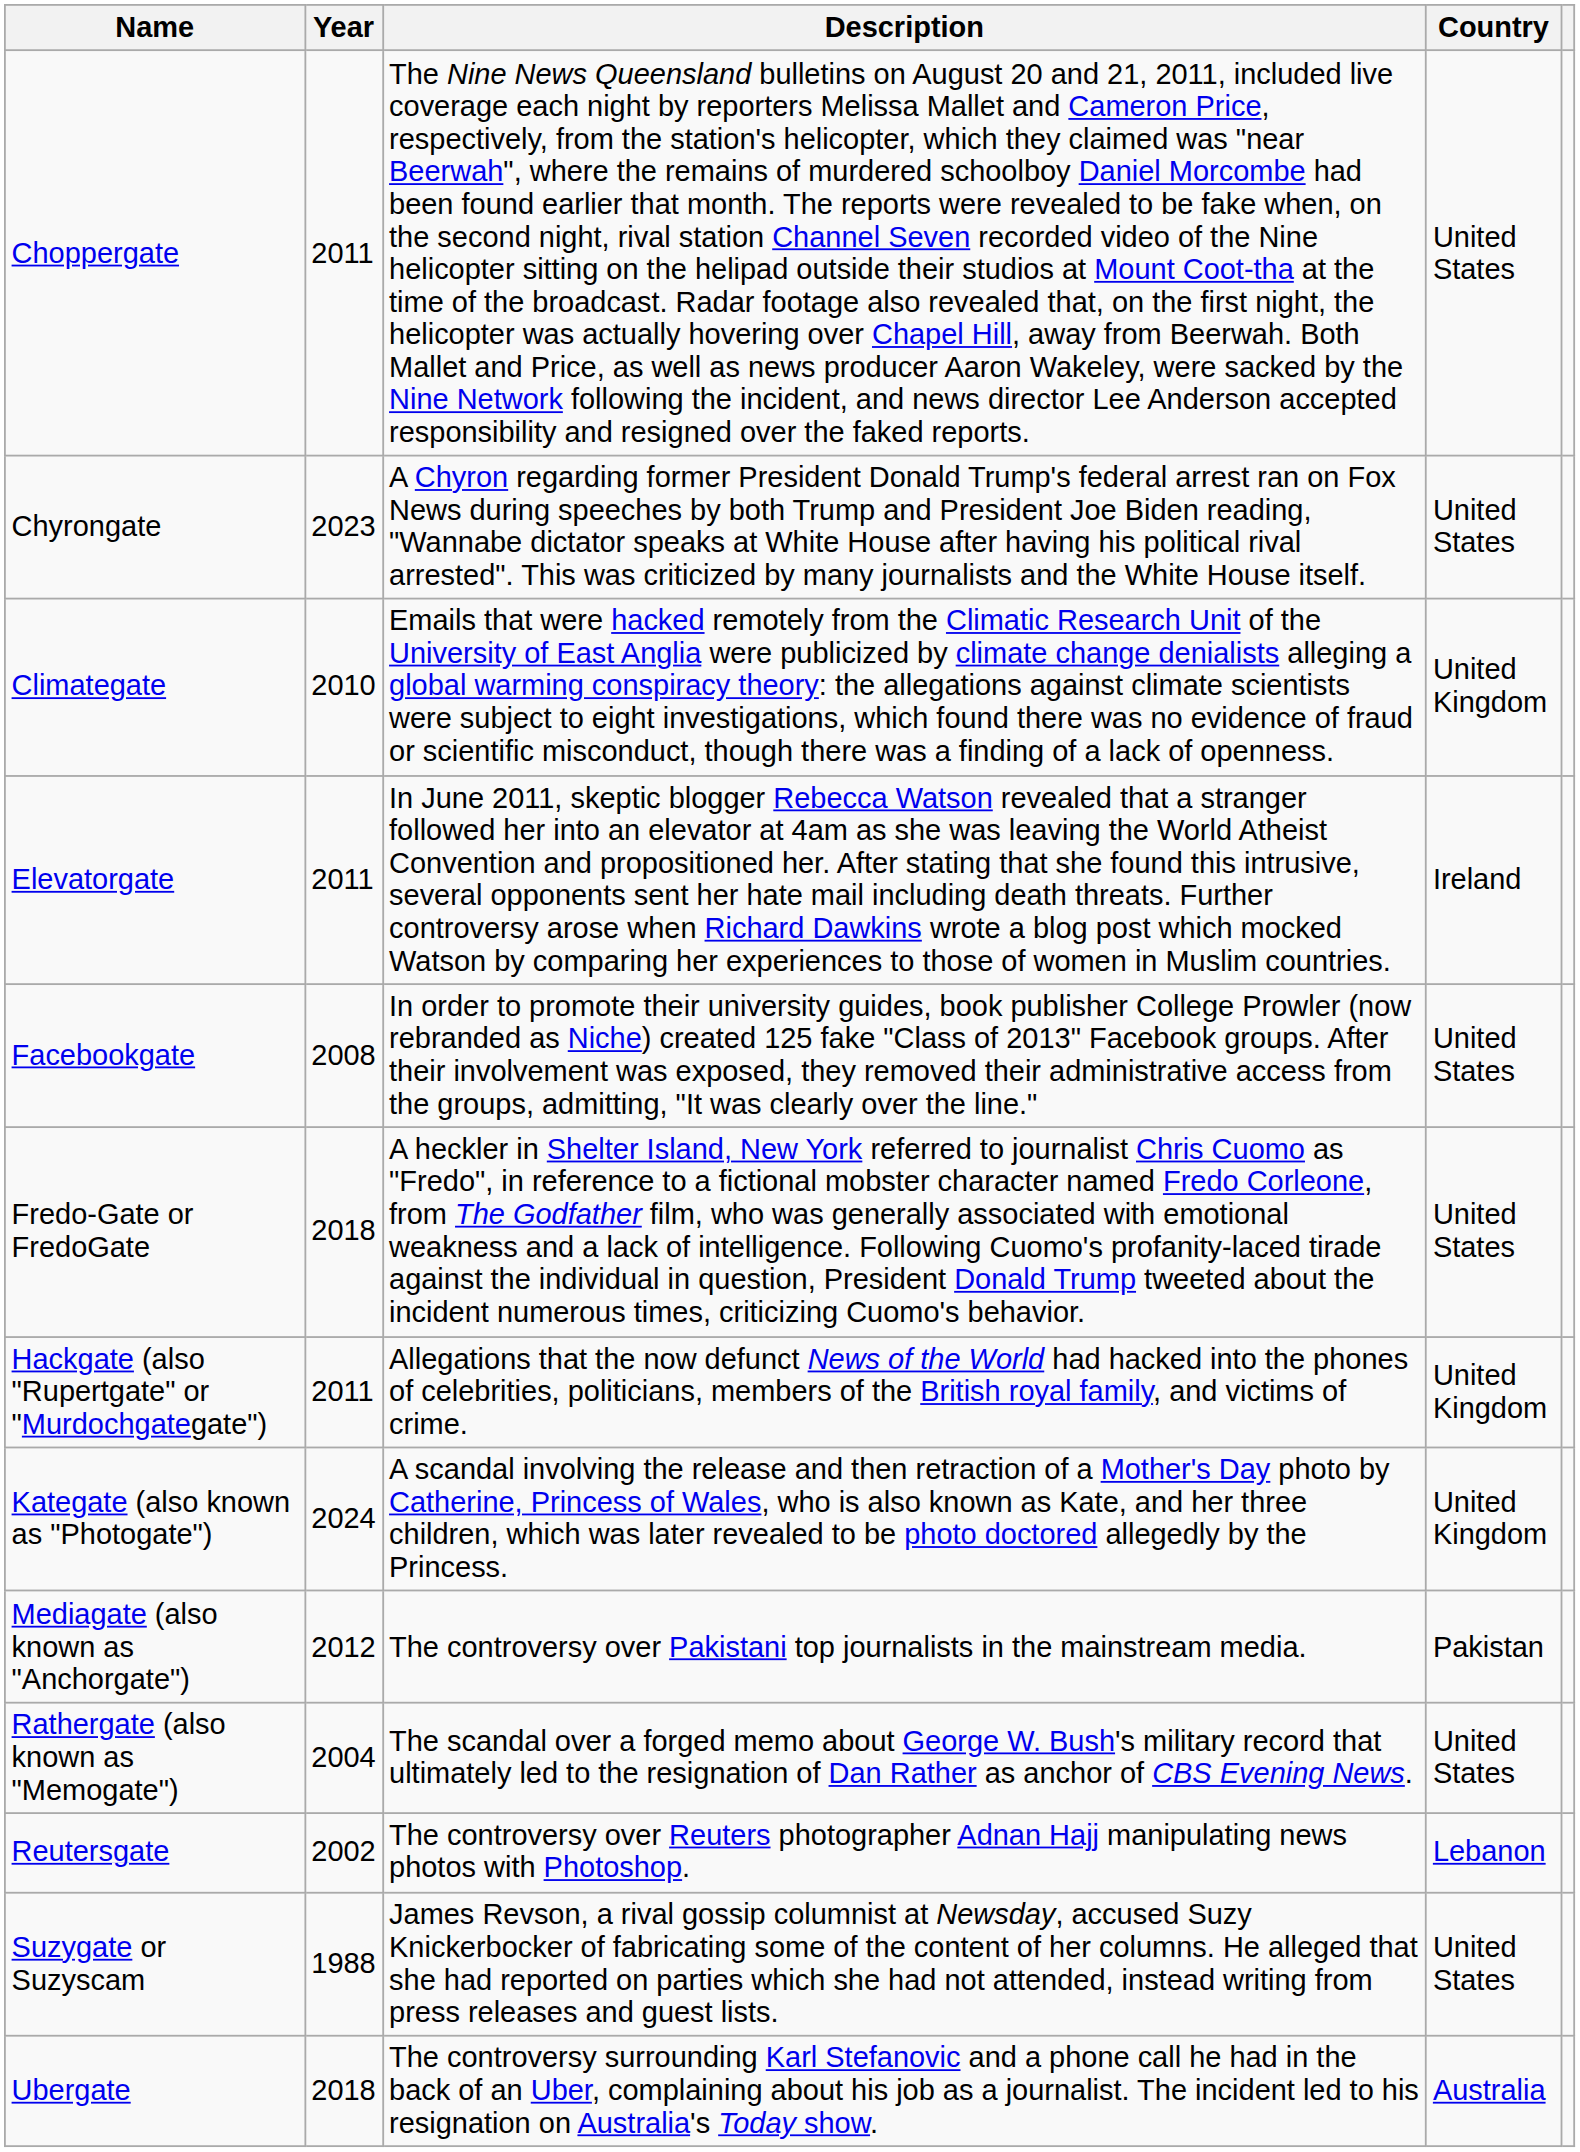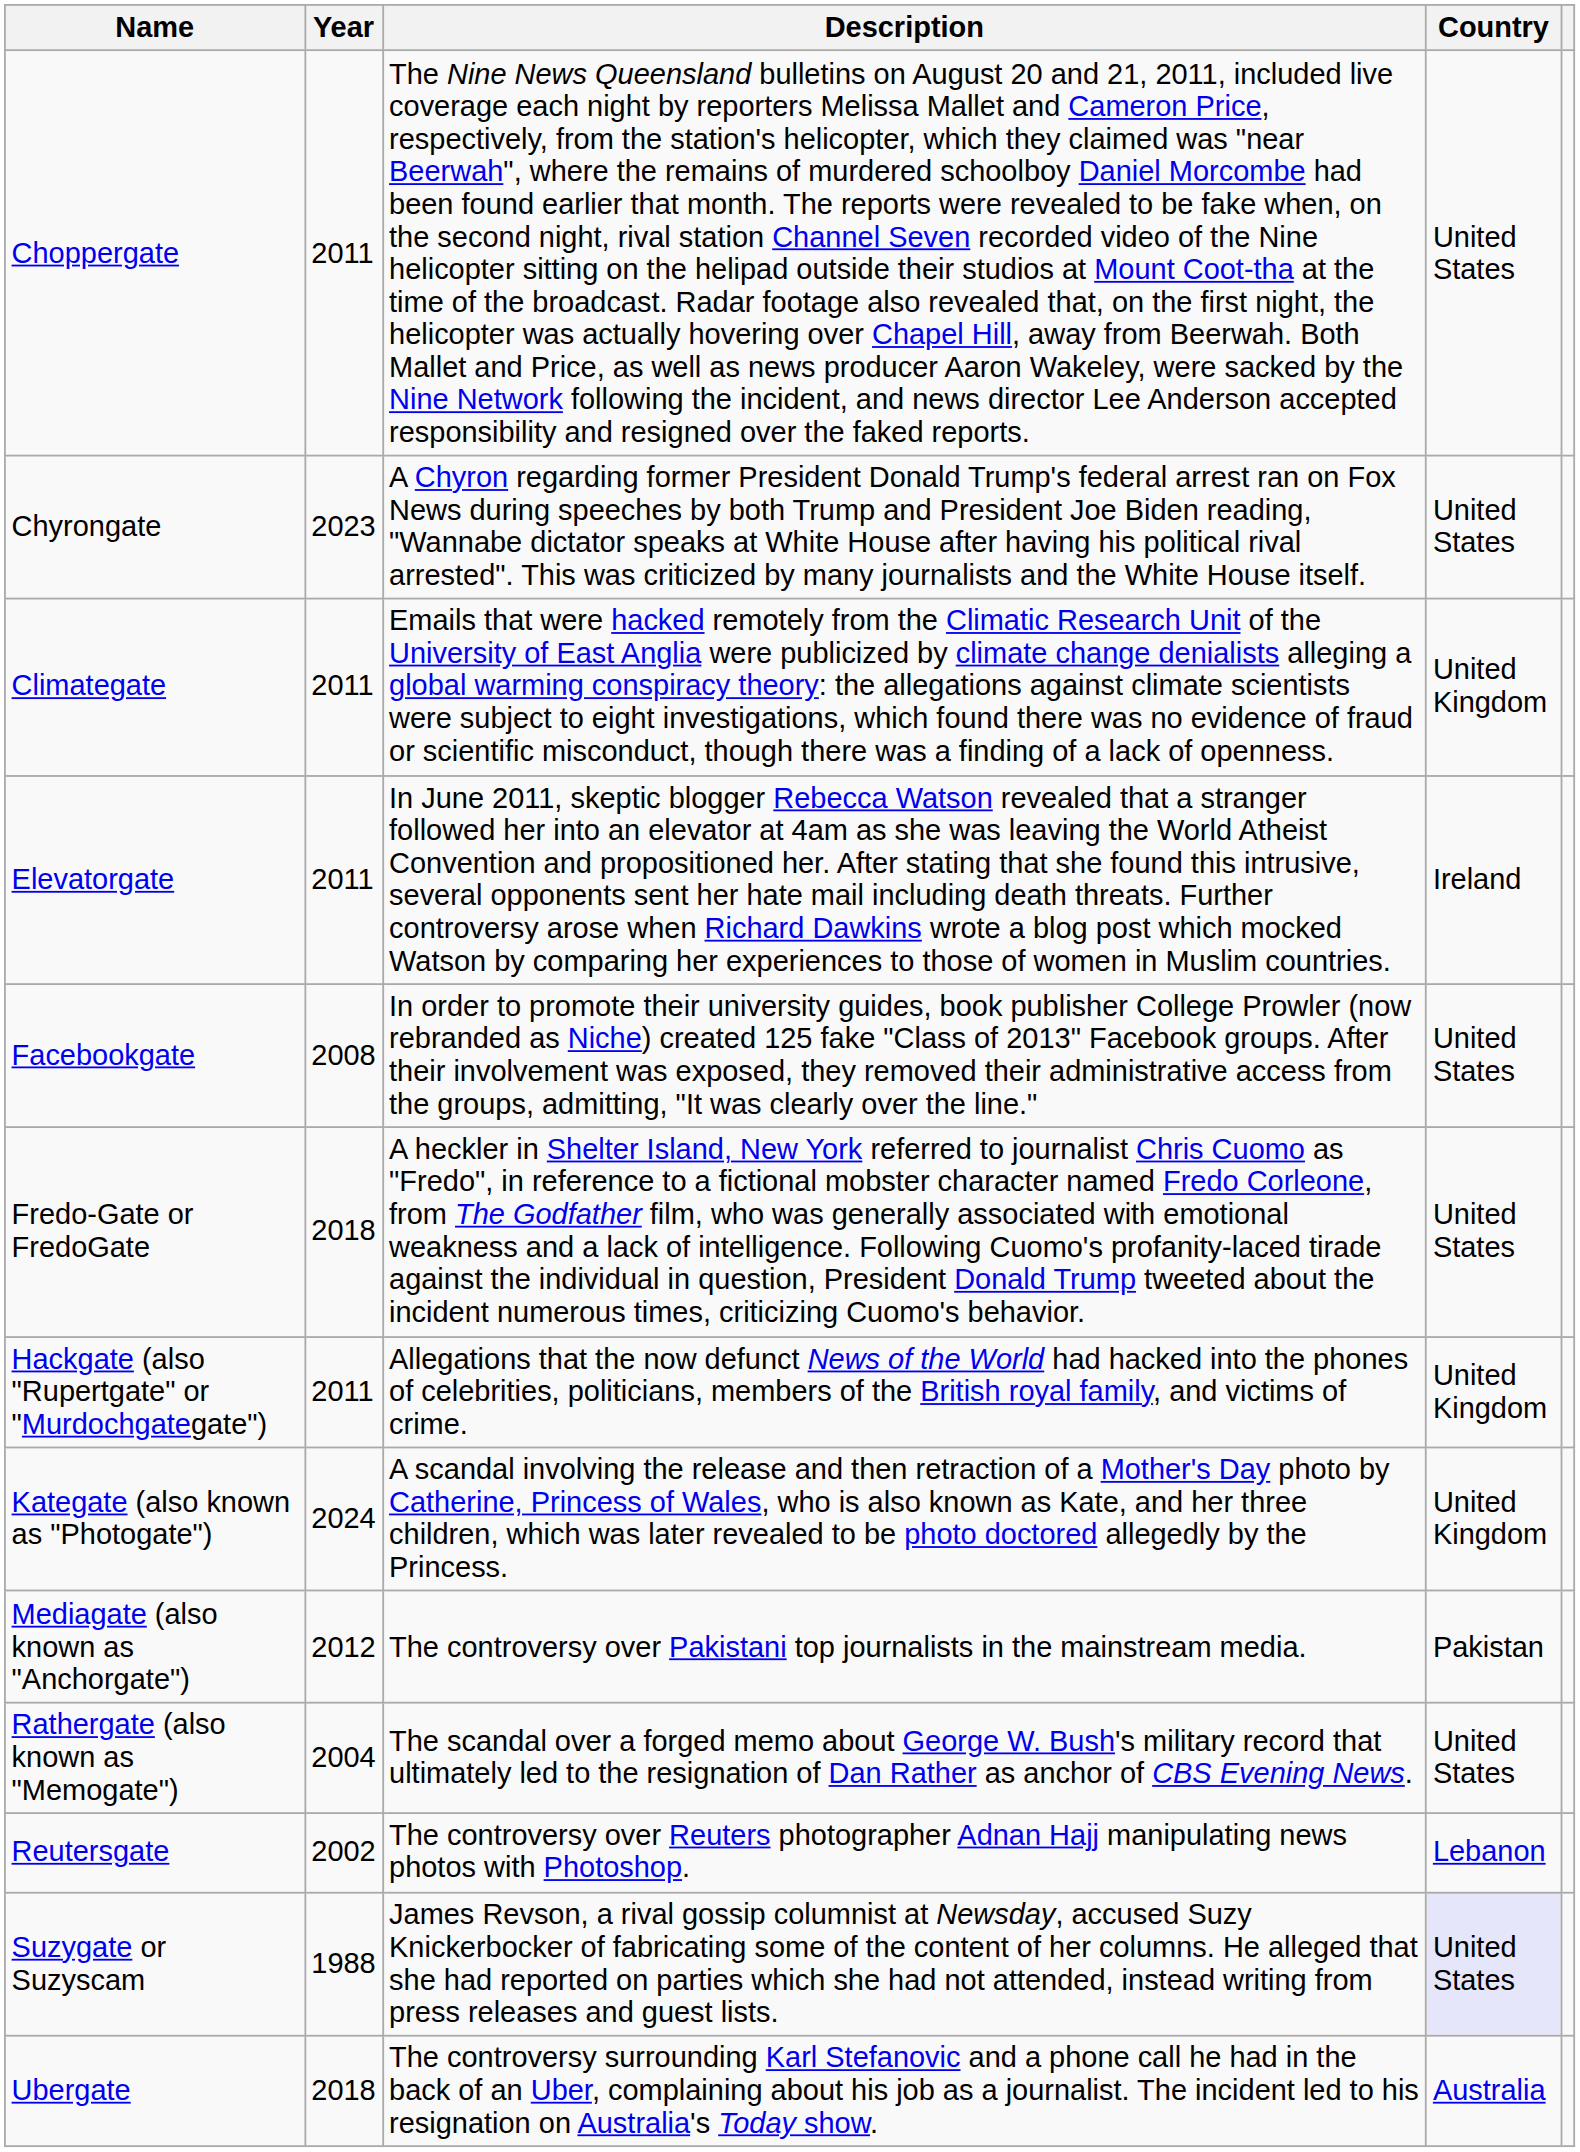 <table class="wikitable sortable">
 <tr>
 <th>Name</th>
 <th>Year</th>
 <th>Description</th>
 <th>Country</th>
 <th></th>
 </tr>
 <tr>
 <td><a href='#'>Choppergate</a></td>
 <td>2011</td>
 <td>The <em>Nine News Queensland</em> bulletins on August 20 and 21, 2011, included live coverage each night by reporters Melissa Mallet and <a href='#'>Cameron Price</a>, respectively, from the station's helicopter, which they claimed was "near <a href='#'>Beerwah</a>", where the remains of murdered schoolboy <a href='#'>Daniel Morcombe</a> had been found earlier that month. The reports were revealed to be fake when, on the second night, rival station <a href='#'>Channel Seven</a> recorded video of the Nine helicopter sitting on the helipad outside their studios at <a href='#'>Mount Coot-tha</a> at the time of the broadcast. Radar footage also revealed that, on the first night, the helicopter was actually hovering over <a href='#'>Chapel Hill</a>,  away from Beerwah. Both Mallet and Price, as well as news producer Aaron Wakeley, were sacked by the <a href='#'>Nine Network</a> following the incident, and news director Lee Anderson accepted responsibility and resigned over the faked reports.</td>
 <td>United States</td>
 <td></td>
 </tr>
 <tr>
 <td>Chyrongate</td>
 <td>2023</td>
 <td>A <a href='#'>Chyron</a> regarding former President Donald Trump's federal arrest ran on Fox News during speeches by both Trump and President Joe Biden reading, "Wannabe dictator speaks at White House after having his political rival arrested". This was criticized by many journalists and the White House itself.</td>
 <td>United States</td>
 <td></td>
 </tr>
 <tr>
 <td><a href='#'>Climategate</a></td>
-<td>2010</td>
+<td>2011</td>
 <td>Emails that were <a href='#'>hacked</a> remotely from the <a href='#'>Climatic Research Unit</a> of the <a href='#'>University of East Anglia</a> were publicized by <a href='#'>climate change denialists</a> alleging a <a href='#'>global warming conspiracy theory</a>: the allegations against climate scientists were subject to eight investigations, which found there was no evidence of fraud or scientific misconduct, though there was a finding of a lack of openness.</td>
 <td>United Kingdom</td>
 <td></td>
 </tr>
 <tr>
 <td><a href='#'>Elevatorgate</a></td>
 <td>2011</td>
 <td>In June 2011, skeptic blogger <a href='#'>Rebecca Watson</a> revealed that a stranger followed her into an elevator at 4am as she was leaving the World Atheist Convention and propositioned her. After stating that she found this intrusive, several opponents sent her hate mail including death threats. Further controversy arose when <a href='#'>Richard Dawkins</a> wrote a blog post which mocked Watson by comparing her experiences to those of women in Muslim countries.</td>
 <td>Ireland</td>
 <td></td>
 </tr>
 <tr>
 <td><a href='#'>Facebookgate</a></td>
 <td>2008</td>
 <td>In order to promote their university guides, book publisher College Prowler (now rebranded as <a href='#'>Niche</a>) created 125 fake "Class of 2013" Facebook groups. After their involvement was exposed, they removed their administrative access from the groups, admitting, "It was clearly over the line."</td>
 <td>United States</td>
 <td></td>
 </tr>
 <tr>
 <td>Fredo-Gate or FredoGate</td>
 <td>2018</td>
 <td>A heckler in <a href='#'>Shelter Island, New York</a> referred to journalist <a href='#'>Chris Cuomo</a> as "Fredo", in reference to a fictional mobster character named <a href='#'>Fredo Corleone</a>, from <em><a href='#'>The Godfather</a></em> film, who was generally associated with emotional weakness and a lack of intelligence. Following Cuomo's profanity-laced tirade against the individual in question, President <a href='#'>Donald Trump</a> tweeted about the incident numerous times, criticizing Cuomo's behavior.</td>
 <td>United States</td>
 <td></td>
 </tr>
 <tr>
 <td><a href='#'>Hackgate</a> (also "Rupertgate" or "<a href='#'>Murdochgate</a>gate")</td>
 <td>2011</td>
 <td>Allegations that the now defunct <em><a href='#'>News of the World</a></em> had hacked into the phones of celebrities, politicians, members of the <a href='#'>British royal family</a>, and victims of crime.</td>
 <td>United Kingdom</td>
 <td></td>
 </tr>
 <tr>
 <td><a href='#'>Kategate</a> (also known as "Photogate")</td>
 <td>2024</td>
 <td>A scandal involving the release and then retraction of a <a href='#'>Mother's Day</a> photo by <a href='#'>Catherine, Princess of Wales</a>, who is also known as Kate, and her three children, which was later revealed to be <a href='#'>photo doctored</a> allegedly by the Princess.</td>
 <td>United Kingdom</td>
 <td></td>
 </tr>
 <tr>
 <td><a href='#'>Mediagate</a> (also known as "Anchorgate")</td>
 <td>2012</td>
 <td>The controversy over <a href='#'>Pakistani</a> top journalists in the mainstream media.</td>
 <td>Pakistan</td>
 <td></td>
 </tr>
 <tr>
 <td><a href='#'>Rathergate</a> (also known as "Memogate")</td>
 <td>2004</td>
 <td>The scandal over a forged memo about <a href='#'>George W. Bush</a>'s military record that ultimately led to the resignation of <a href='#'>Dan Rather</a> as anchor of <em><a href='#'>CBS Evening News</a></em>.</td>
 <td>United States</td>
 <td></td>
 </tr>
 <tr>
 <td><a href='#'>Reutersgate</a></td>
 <td>2002</td>
 <td>The controversy over <a href='#'>Reuters</a> photographer <a href='#'>Adnan Hajj</a> manipulating news photos with <a href='#'>Photoshop</a>.</td>
 <td><a href='#'>Lebanon</a></td>
 <td></td>
 </tr>
 <tr>
 <td><a href='#'>Suzygate</a> or Suzyscam</td>
 <td>1988</td>
 <td>James Revson, a rival gossip columnist at <em>Newsday</em>, accused Suzy Knickerbocker of fabricating some of the content of her columns. He alleged that she had reported on parties which she had not attended, instead writing from press releases and guest lists.</td>
-<td>United States</td>
+<td style="background: lavender;">United States</td>
 <td></td>
 </tr>
 <tr>
 <td><a href='#'>Ubergate</a></td>
 <td>2018</td>
 <td>The controversy surrounding <a href='#'>Karl Stefanovic</a> and a phone call he had in the back of an <a href='#'>Uber</a>, complaining about his job as a journalist. The incident led to his resignation on <a href='#'>Australia</a>'s <a href='#'><em>Today</em> show</a>.</td>
 <td><a href='#'>Australia</a></td>
 <td></td>
 </tr>
 </table>
